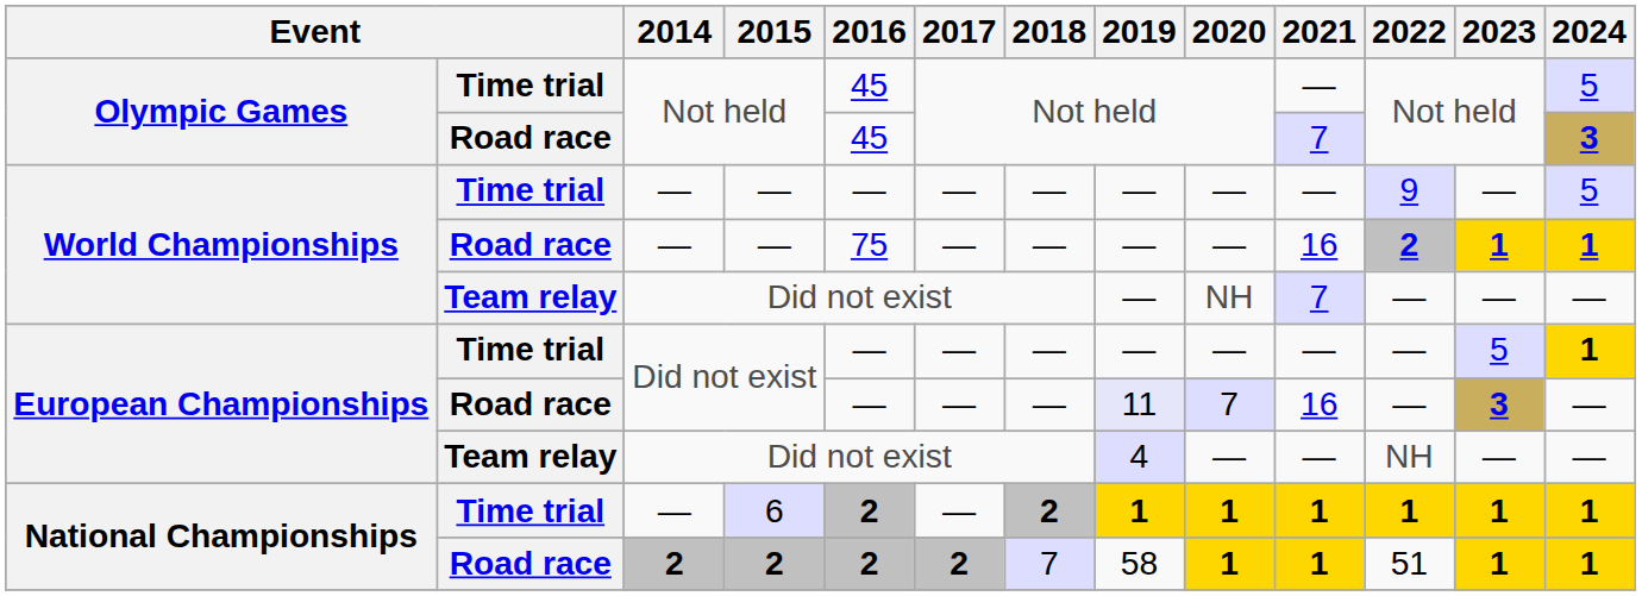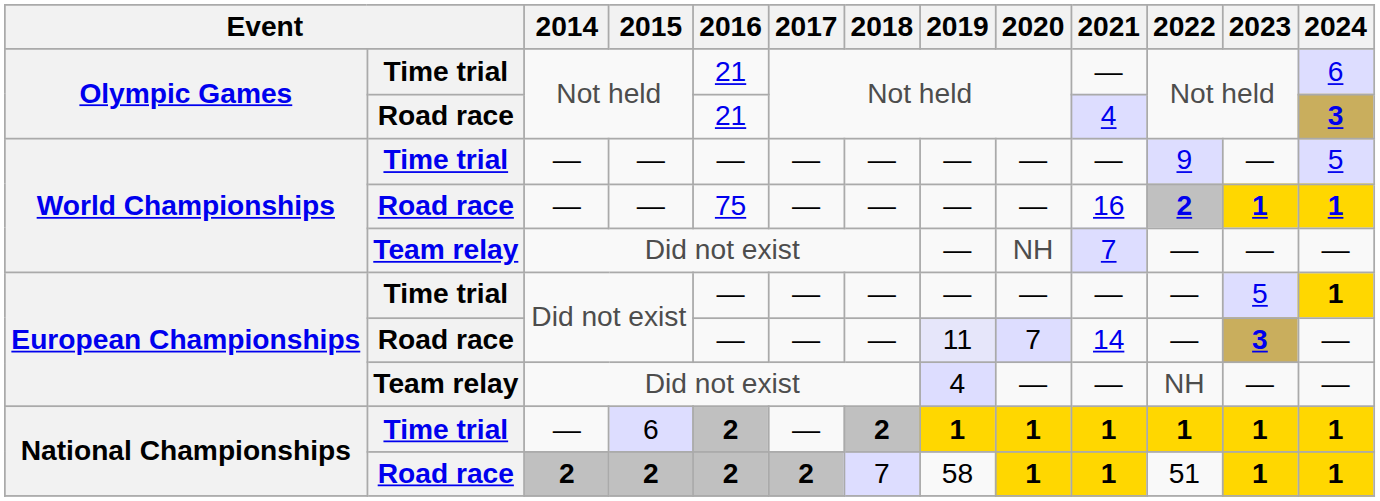 <table class="wikitable plainrowheaders">
 <tr style="background:#EEEEEE;">
 <th scope="col" colspan=2>Event</th>
 <th>2014</th>
 <th>2015</th>
 <th>2016</th>
 <th>2017</th>
 <th>2018</th>
 <th>2019</th>
 <th>2020</th>
 <th>2021</th>
 <th>2022</th>
 <th>2023</th>
 <th>2024</th>
 </tr>
 <tr style="text-align:center;">
 <th scope="row" rowspan=2> <a href='#'>Olympic Games</a></th>
 <th scope="row">Time trial</th>
 <td style="color:#4d4d4d;" colspan=2 rowspan=2>Not held</td>
-<td><a href='#'>45</a></td>
+<td><a href='#'>21</a></td>
 <td style="color:#4d4d4d;" colspan=4 rowspan=2>Not held</td>
 <td>—</td>
 <td style="color:#4d4d4d;" rowspan=2 colspan=2>Not held</td>
-<td style="background:#ddf;"><a href='#'>5</a></td>
+<td style="background:#ddf;"><a href='#'>6</a></td>
 </tr>
 <tr style="text-align:center;">
 <th scope="row">Road race</th>
-<td><a href='#'>45</a></td>
-<td style="background:#ddf;"><a href='#'>7</a></td>
+<td><a href='#'>21</a></td>
+<td style="background:#ddf;"><a href='#'>4</a></td>
 <td style="background:#C9AE5D;"><a href='#'><strong>3</strong></a></td>
 </tr>
 <tr style="text-align:center;">
 <th scope="row" rowspan=3> <a href='#'>World Championships</a></th>
 <th scope="row"><a href='#'>Time trial</a></th>
 <td>—</td>
 <td>—</td>
 <td>—</td>
 <td>—</td>
 <td>—</td>
 <td>—</td>
 <td>—</td>
 <td>—</td>
 <td style="background:#ddf;"><a href='#'>9</a></td>
 <td>—</td>
 <td style="background:#ddf;"><a href='#'>5</a></td>
 </tr>
 <tr style="text-align:center;">
 <th scope="row"><a href='#'>Road race</a></th>
 <td>—</td>
 <td>—</td>
 <td><a href='#'>75</a></td>
 <td>—</td>
 <td>—</td>
 <td>—</td>
 <td>—</td>
 <td><a href='#'>16</a></td>
 <td style="background:silver;"><a href='#'><strong>2</strong></a></td>
 <td style="background:gold;"><a href='#'><strong>1</strong></a></td>
 <td style="background:gold;"><a href='#'><strong>1</strong></a></td>
 </tr>
 <tr style="text-align:center;">
 <th scope="row"><a href='#'>Team relay</a></th>
 <td style="color:#4d4d4d;" colspan=5>Did not exist</td>
 <td>—</td>
 <td style="color:#4d4d4d;">NH</td>
 <td style="background:#ddf;"><a href='#'>7</a></td>
 <td>—</td>
 <td>—</td>
 <td>—</td>
 </tr>
 <tr style="text-align:center;">
 <th scope="row" rowspan=3> <a href='#'>European Championships</a></th>
 <th scope="row">Time trial</th>
 <td style="color:#4d4d4d;" colspan=2 rowspan=2>Did not exist</td>
 <td>—</td>
 <td>—</td>
 <td>—</td>
 <td>—</td>
 <td>—</td>
 <td>—</td>
 <td>—</td>
 <td style="background:#ddf;"><a href='#'>5</a></td>
 <td style="background:gold;"><strong>1</strong></td>
 </tr>
 <tr style="text-align:center;">
 <th scope="row">Road race</th>
 <td>—</td>
 <td>—</td>
 <td>—</td>
 <td style="background: lavender;">11</td>
 <td style="background:#ddf;">7</td>
-<td><a href='#'>16</a></td>
+<td><a href='#'>14</a></td>
 <td>—</td>
 <td style="background:#C9AE5D;"><a href='#'><strong>3</strong></a></td>
 <td>—</td>
 </tr>
 <tr style="text-align:center;">
 <th scope="row">Team relay</th>
 <td style="color:#4d4d4d;" colspan=5>Did not exist</td>
 <td style="background:#ddf;">4</td>
 <td>—</td>
 <td>—</td>
 <td style="color:#4d4d4d;">NH</td>
 <td>—</td>
 <td>—</td>
 </tr>
 <tr style="text-align:center;">
 <th scope="row" rowspan=2> National Championships</th>
 <th scope="row"><a href='#'>Time trial</a></th>
 <td>—</td>
 <td style="background:#ddf;">6</td>
 <th style="background:silver;"><strong>2</strong></th>
 <td>—</td>
 <td style="background:silver;"><strong>2</strong></td>
 <td style="background:gold;"><strong>1</strong></td>
 <td style="background:gold;"><strong>1</strong></td>
 <td style="background:gold;"><strong>1</strong></td>
 <td style="background:gold;"><strong>1</strong></td>
 <td style="background:gold;"><strong>1</strong></td>
 <td style="background:gold;"><strong>1</strong></td>
 </tr>
 <tr style="text-align:center;">
 <th scope="row"><a href='#'>Road race</a></th>
 <td style="background:silver;"><strong>2</strong></td>
 <td style="background:silver;"><strong>2</strong></td>
 <td style="background:silver;"><strong>2</strong></td>
 <td style="background:silver;"><strong>2</strong></td>
 <td style="background:#ddf;">7</td>
 <td>58</td>
 <td style="background:gold;"><strong>1</strong></td>
 <td style="background:gold;"><strong>1</strong></td>
 <td>51</td>
 <td style="background:gold;"><strong>1</strong></td>
 <td style="background:gold;"><strong>1</strong></td>
 </tr>
 </table>
